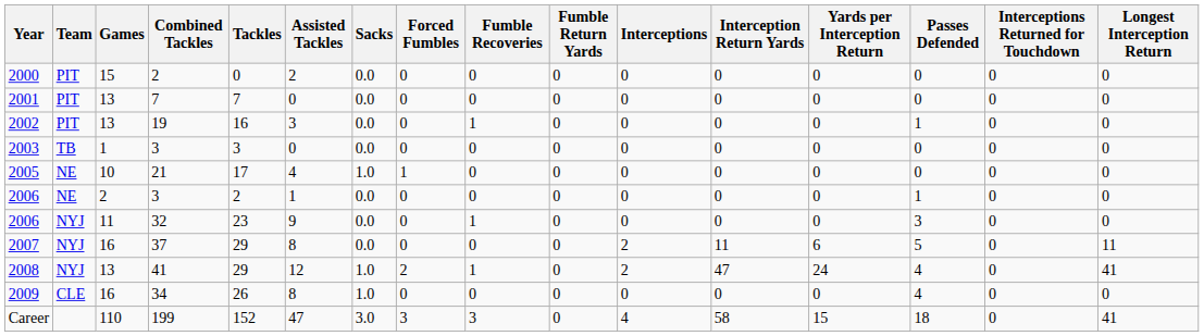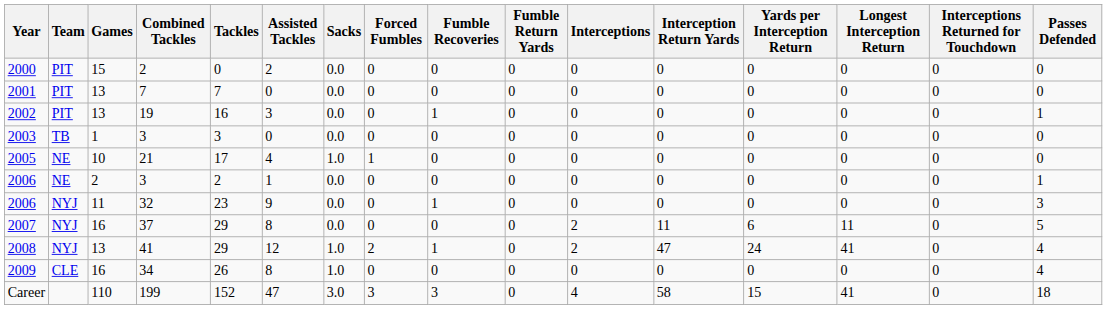 <table class="wikitable">
 <tr>
 <th>Year</th>
 <th>Team</th>
 <th>Games</th>
 <th>Combined Tackles</th>
 <th>Tackles</th>
 <th>Assisted Tackles</th>
 <th>Sacks</th>
 <th>Forced Fumbles</th>
 <th>Fumble Recoveries</th>
 <th>Fumble Return Yards</th>
 <th>Interceptions</th>
 <th>Interception Return Yards</th>
 <th>Yards per Interception Return</th>
+<th>Longest Interception Return</th>
+<th>Interceptions Returned for Touchdown</th>
 <th>Passes Defended</th>
-<th>Interceptions Returned for Touchdown</th>
-<th>Longest Interception Return</th>
 </tr>
 <tr>
 <td><a href='#'>2000</a></td>
 <td><a href='#'>PIT</a></td>
 <td>15</td>
 <td>2</td>
 <td>0</td>
 <td>2</td>
 <td>0.0</td>
 <td>0</td>
 <td>0</td>
 <td>0</td>
 <td>0</td>
 <td>0</td>
 <td>0</td>
 <td>0</td>
 <td>0</td>
 <td>0</td>
 </tr>
 <tr>
 <td><a href='#'>2001</a></td>
 <td><a href='#'>PIT</a></td>
 <td>13</td>
 <td>7</td>
 <td>7</td>
 <td>0</td>
 <td>0.0</td>
 <td>0</td>
 <td>0</td>
 <td>0</td>
 <td>0</td>
 <td>0</td>
 <td>0</td>
 <td>0</td>
 <td>0</td>
 <td>0</td>
 </tr>
 <tr>
 <td><a href='#'>2002</a></td>
 <td><a href='#'>PIT</a></td>
 <td>13</td>
 <td>19</td>
 <td>16</td>
 <td>3</td>
 <td>0.0</td>
 <td>0</td>
 <td>1</td>
 <td>0</td>
 <td>0</td>
 <td>0</td>
 <td>0</td>
-<td>1</td>
 <td>0</td>
 <td>0</td>
+<td>1</td>
 </tr>
 <tr>
 <td><a href='#'>2003</a></td>
 <td><a href='#'>TB</a></td>
 <td>1</td>
 <td>3</td>
 <td>3</td>
 <td>0</td>
 <td>0.0</td>
 <td>0</td>
 <td>0</td>
 <td>0</td>
 <td>0</td>
 <td>0</td>
 <td>0</td>
 <td>0</td>
 <td>0</td>
 <td>0</td>
 </tr>
 <tr>
 <td><a href='#'>2005</a></td>
 <td><a href='#'>NE</a></td>
 <td>10</td>
 <td>21</td>
 <td>17</td>
 <td>4</td>
 <td>1.0</td>
 <td>1</td>
 <td>0</td>
 <td>0</td>
 <td>0</td>
 <td>0</td>
 <td>0</td>
 <td>0</td>
 <td>0</td>
 <td>0</td>
 </tr>
 <tr>
 <td><a href='#'>2006</a></td>
 <td><a href='#'>NE</a></td>
 <td>2</td>
 <td>3</td>
 <td>2</td>
 <td>1</td>
 <td>0.0</td>
 <td>0</td>
 <td>0</td>
 <td>0</td>
 <td>0</td>
 <td>0</td>
 <td>0</td>
-<td>1</td>
 <td>0</td>
 <td>0</td>
+<td>1</td>
 </tr>
 <tr>
 <td><a href='#'>2006</a></td>
 <td><a href='#'>NYJ</a></td>
 <td>11</td>
 <td>32</td>
 <td>23</td>
 <td>9</td>
 <td>0.0</td>
 <td>0</td>
 <td>1</td>
 <td>0</td>
 <td>0</td>
 <td>0</td>
 <td>0</td>
-<td>3</td>
 <td>0</td>
 <td>0</td>
+<td>3</td>
 </tr>
 <tr>
 <td><a href='#'>2007</a></td>
 <td><a href='#'>NYJ</a></td>
 <td>16</td>
 <td>37</td>
 <td>29</td>
 <td>8</td>
 <td>0.0</td>
 <td>0</td>
 <td>0</td>
 <td>0</td>
 <td>2</td>
 <td>11</td>
 <td>6</td>
+<td>11</td>
+<td>0</td>
 <td>5</td>
-<td>0</td>
-<td>11</td>
 </tr>
 <tr>
 <td><a href='#'>2008</a></td>
 <td><a href='#'>NYJ</a></td>
 <td>13</td>
 <td>41</td>
 <td>29</td>
 <td>12</td>
 <td>1.0</td>
 <td>2</td>
 <td>1</td>
 <td>0</td>
 <td>2</td>
 <td>47</td>
 <td>24</td>
+<td>41</td>
+<td>0</td>
 <td>4</td>
-<td>0</td>
-<td>41</td>
 </tr>
 <tr>
 <td><a href='#'>2009</a></td>
 <td><a href='#'>CLE</a></td>
 <td>16</td>
 <td>34</td>
 <td>26</td>
 <td>8</td>
 <td>1.0</td>
 <td>0</td>
 <td>0</td>
 <td>0</td>
 <td>0</td>
 <td>0</td>
 <td>0</td>
-<td>4</td>
 <td>0</td>
 <td>0</td>
+<td>4</td>
 </tr>
 <tr>
 <td>Career</td>
 <td></td>
 <td>110</td>
 <td>199</td>
 <td>152</td>
 <td>47</td>
 <td>3.0</td>
 <td>3</td>
 <td>3</td>
 <td>0</td>
 <td>4</td>
 <td>58</td>
 <td>15</td>
+<td>41</td>
+<td>0</td>
 <td>18</td>
-<td>0</td>
-<td>41</td>
 </tr>
 </table>
